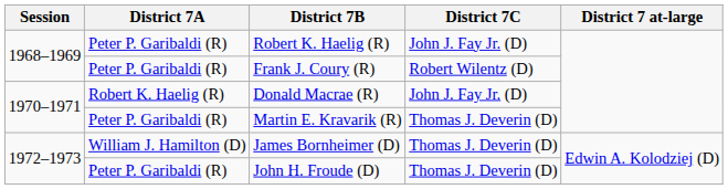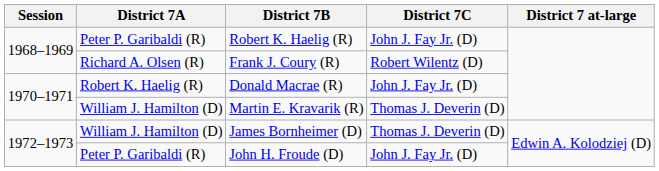 <table class="wikitable">
 <tr>
 <th>Session</th>
 <th>District 7A</th>
 <th>District 7B</th>
 <th>District 7C</th>
 <th>District 7 at-large</th>
 </tr>
 <tr>
 <td rowspan=2>1968–1969</td>
 <td><a href='#'>Peter P. Garibaldi</a> (R)</td>
 <td><a href='#'>Robert K. Haelig</a> (R)</td>
 <td><a href='#'>John J. Fay Jr.</a> (D)</td>
 </tr>
 <tr>
-<td><a href='#'>Peter P. Garibaldi</a> (R)</td>
+<td><a href='#'>Richard A. Olsen</a> (R)</td>
 <td><a href='#'>Frank J. Coury</a> (R)</td>
 <td><a href='#'>Robert Wilentz</a> (D)</td>
 </tr>
 <tr>
 <td rowspan=2>1970–1971</td>
 <td><a href='#'>Robert K. Haelig</a> (R)</td>
 <td><a href='#'>Donald Macrae</a> (R)</td>
 <td><a href='#'>John J. Fay Jr.</a> (D)</td>
 </tr>
 <tr>
-<td><a href='#'>Peter P. Garibaldi</a> (R)</td>
+<td><a href='#'>William J. Hamilton</a> (D)</td>
 <td><a href='#'>Martin E. Kravarik</a> (R)</td>
 <td><a href='#'>Thomas J. Deverin</a> (D)</td>
 </tr>
 <tr>
 <td rowspan=2>1972–1973</td>
 <td><a href='#'>William J. Hamilton</a> (D)</td>
 <td><a href='#'>James Bornheimer</a> (D)</td>
 <td><a href='#'>Thomas J. Deverin</a> (D)</td>
 <td rowspan=2 ><a href='#'>Edwin A. Kolodziej</a> (D)</td>
 </tr>
 <tr>
 <td><a href='#'>Peter P. Garibaldi</a> (R)</td>
 <td><a href='#'>John H. Froude</a> (D)</td>
-<td><a href='#'>Thomas J. Deverin</a> (D)</td>
+<td><a href='#'>John J. Fay Jr.</a> (D)</td>
 </tr>
 </table>
